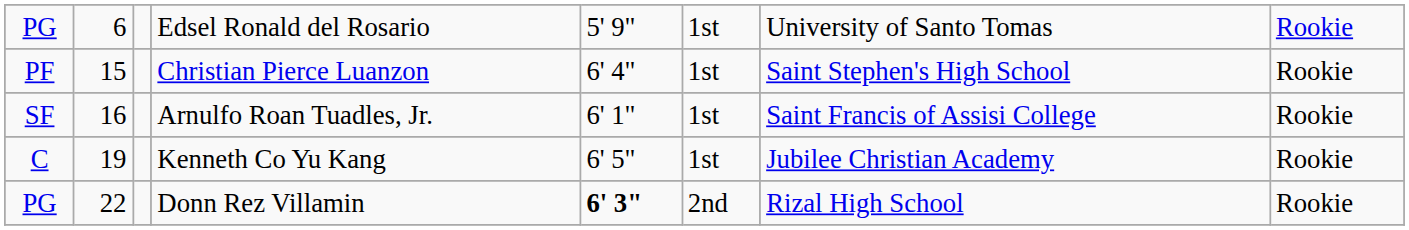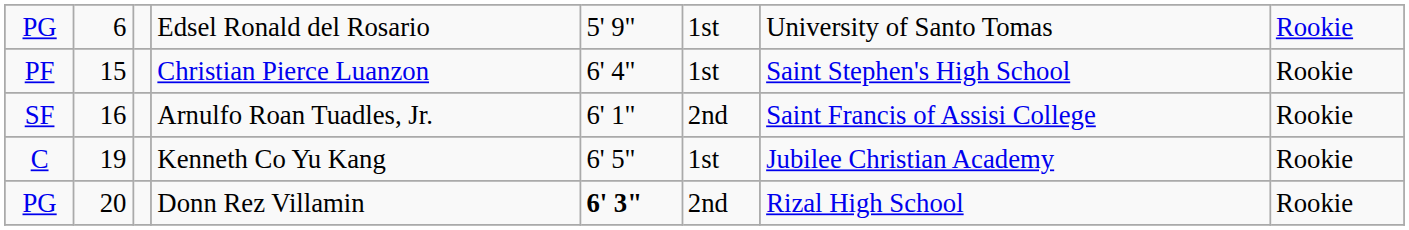 <table class=wikitable width=90% style=font-size:95%>
 <tr>
 <td align=center><a href='#'>PG</a></td>
 <td align=right>6</td>
 <td></td>
 <td>Edsel Ronald del Rosario</td>
 <td>5' 9"</td>
 <td>1st</td>
 <td>University of Santo Tomas</td>
 <td><a href='#'>Rookie</a></td>
 </tr>
 <tr>
 <td align=center><a href='#'>PF</a></td>
 <td align=right>15</td>
 <td></td>
 <td><a href='#'>Christian Pierce Luanzon</a></td>
 <td>6' 4"</td>
 <td>1st</td>
 <td><a href='#'>Saint Stephen's High School</a></td>
 <td>Rookie</td>
 </tr>
 <tr>
 <td align=center><a href='#'>SF</a></td>
 <td align=right>16</td>
 <td></td>
 <td>Arnulfo Roan Tuadles, Jr.</td>
 <td>6' 1"</td>
-<td>1st</td>
+<td>2nd</td>
 <td><a href='#'>Saint Francis of Assisi College</a></td>
 <td>Rookie</td>
 </tr>
 <tr>
 <td align=center><a href='#'>C</a></td>
 <td align=right>19</td>
 <td></td>
 <td>Kenneth Co Yu Kang</td>
 <td>6' 5"</td>
 <td>1st</td>
 <td><a href='#'>Jubilee Christian Academy</a></td>
 <td>Rookie</td>
 </tr>
 <tr>
 <td align=center><a href='#'>PG</a></td>
-<td align=right>22</td>
+<td align=right>20</td>
 <td></td>
 <td>Donn Rez Villamin</td>
 <td><strong>6' 3"</strong></td>
 <td>2nd</td>
 <td><a href='#'>Rizal High School</a></td>
 <td>Rookie</td>
 </tr>
 </table>
